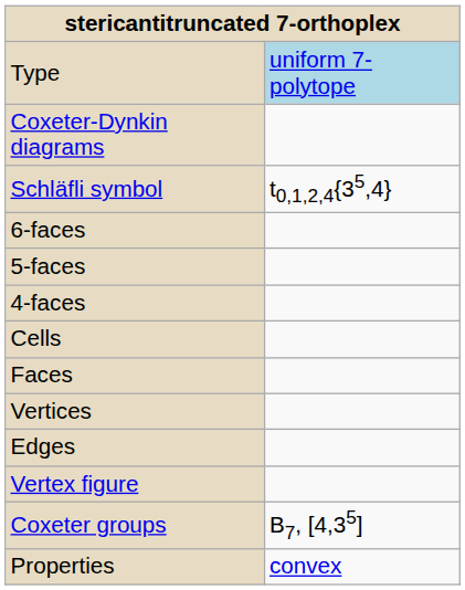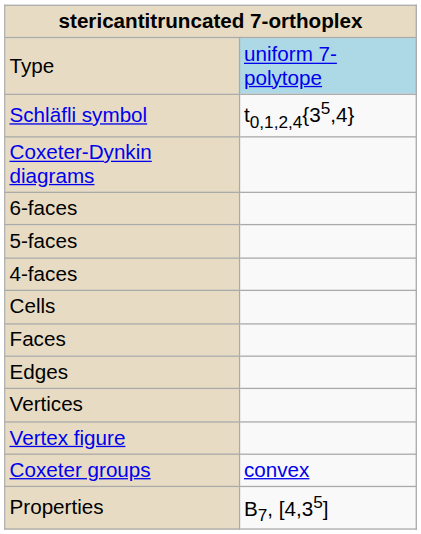 <table class="wikitable" align="right" style="margin-left:10px" width="320">
 <tr>
 <th style="background:#e7dcc3;" colspan="2">stericantitruncated 7-orthoplex</th>
 </tr>
 <tr>
 <td style="background:#e7dcc3;">Type</td>
 <td style="background: lightblue;"><a href='#'>uniform 7-polytope</a></td>
 </tr>
 <tr>
+<td style="background:#e7dcc3;"><a href='#'>Schläfli symbol</a></td>
+<td>t<sub>0,1,2,4</sub>{3<sup>5</sup>,4}</td>
+</tr>
+<tr>
 <td style="background:#e7dcc3;"><a href='#'>Coxeter-Dynkin diagrams</a></td>
 <td><br></td>
-</tr>
-<tr>
-<td style="background:#e7dcc3;"><a href='#'>Schläfli symbol</a></td>
-<td>t<sub>0,1,2,4</sub>{3<sup>5</sup>,4}</td>
 </tr>
 <tr>
 <td style="background:#e7dcc3;">6-faces</td>
 <td></td>
 </tr>
 <tr>
 <td style="background:#e7dcc3;">5-faces</td>
 <td></td>
 </tr>
 <tr>
 <td style="background:#e7dcc3;">4-faces</td>
 <td></td>
 </tr>
 <tr>
 <td style="background:#e7dcc3;">Cells</td>
 <td></td>
 </tr>
 <tr>
 <td style="background:#e7dcc3;">Faces</td>
 <td></td>
 </tr>
 <tr>
-<td style="background:#e7dcc3;">Vertices</td>
+<td style="background:#e7dcc3;">Edges</td>
 <td></td>
 </tr>
 <tr>
-<td style="background:#e7dcc3;">Edges</td>
+<td style="background:#e7dcc3;">Vertices</td>
 <td></td>
 </tr>
 <tr>
 <td style="background:#e7dcc3;"><a href='#'>Vertex figure</a></td>
 <td></td>
 </tr>
 <tr>
 <td style="background:#e7dcc3;"><a href='#'>Coxeter groups</a></td>
-<td>B<sub>7</sub>, [4,3<sup>5</sup>]</td>
+<td><a href='#'>convex</a></td>
 </tr>
 <tr>
 <td style="background:#e7dcc3;">Properties</td>
-<td><a href='#'>convex</a></td>
+<td>B<sub>7</sub>, [4,3<sup>5</sup>]</td>
 </tr>
 </table>
